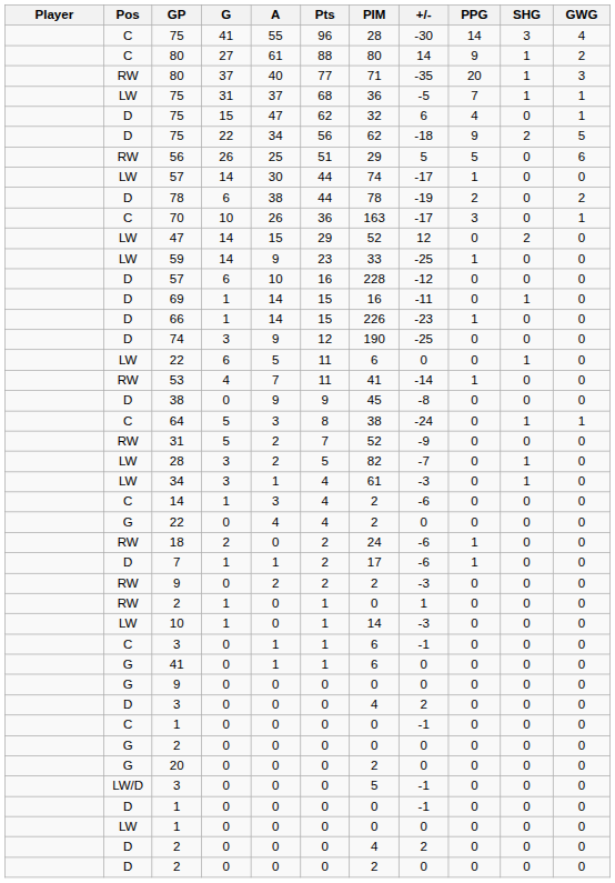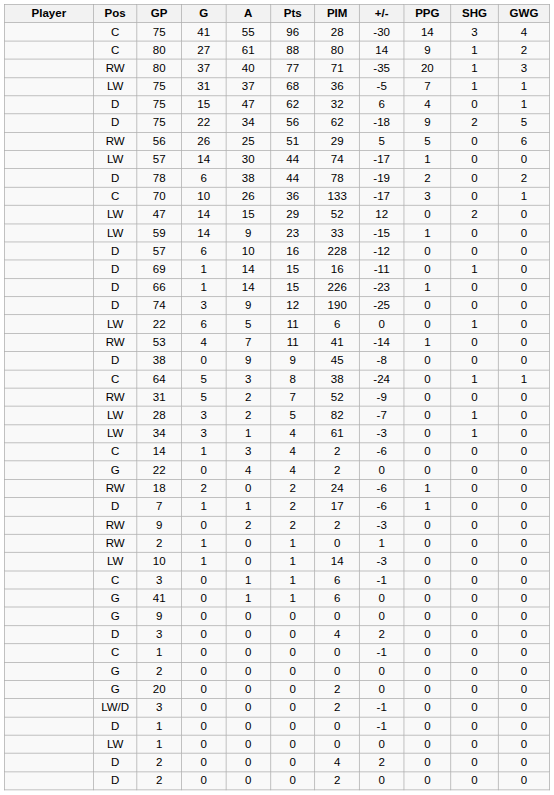 <table class="wikitable sortable" width="60%">
 <tr ALIGN="center">
 <th bgcolor="#DDDDFF" width="10%">Player</th>
 <th bgcolor="#DDDDFF" width="3%" title="Position">Pos</th>
 <th bgcolor="#DDDDFF" width="5%" title="Games played">GP</th>
 <th bgcolor="#DDDDFF" width="5%" title="Goals">G</th>
 <th bgcolor="#DDDDFF" width="5%" title="Assists">A</th>
 <th bgcolor="#DDDDFF" width="5%" title="Points">Pts</th>
 <th bgcolor="#DDDDFF" width="5%" title="Penalties in Minutes">PIM</th>
 <th bgcolor="#DDDDFF" width="5%" title="Plus/Minus">+/-</th>
 <th bgcolor="#DDDDFF" width="5%" title="Power Play Goals">PPG</th>
 <th bgcolor="#DDDDFF" width="5%" title="Short-handed Goals">SHG</th>
 <th bgcolor="#DDDDFF" width="5%" title="Game-winning Goals">GWG</th>
 </tr>
 <tr align="center">
 <td align="right"></td>
 <td>C</td>
 <td>75</td>
 <td>41</td>
 <td>55</td>
 <td>96</td>
 <td>28</td>
 <td>-30</td>
 <td>14</td>
 <td>3</td>
 <td>4</td>
 </tr>
 <tr align="center">
 <td align="right"></td>
 <td>C</td>
 <td>80</td>
 <td>27</td>
 <td>61</td>
 <td>88</td>
 <td>80</td>
 <td>14</td>
 <td>9</td>
 <td>1</td>
 <td>2</td>
 </tr>
 <tr align="center">
 <td align="right"></td>
 <td>RW</td>
 <td>80</td>
 <td>37</td>
 <td>40</td>
 <td>77</td>
 <td>71</td>
 <td>-35</td>
 <td>20</td>
 <td>1</td>
 <td>3</td>
 </tr>
 <tr align="center">
 <td align="right"></td>
 <td>LW</td>
 <td>75</td>
 <td>31</td>
 <td>37</td>
 <td>68</td>
 <td>36</td>
 <td>-5</td>
 <td>7</td>
 <td>1</td>
 <td>1</td>
 </tr>
 <tr align="center">
 <td align="right"></td>
 <td>D</td>
 <td>75</td>
 <td>15</td>
 <td>47</td>
 <td>62</td>
 <td>32</td>
 <td>6</td>
 <td>4</td>
 <td>0</td>
 <td>1</td>
 </tr>
 <tr align="center">
 <td align="right"></td>
 <td>D</td>
 <td>75</td>
 <td>22</td>
 <td>34</td>
 <td>56</td>
 <td>62</td>
 <td>-18</td>
 <td>9</td>
 <td>2</td>
 <td>5</td>
 </tr>
 <tr align="center">
 <td align="right"></td>
 <td>RW</td>
 <td>56</td>
 <td>26</td>
 <td>25</td>
 <td>51</td>
 <td>29</td>
 <td>5</td>
 <td>5</td>
 <td>0</td>
 <td>6</td>
 </tr>
 <tr align="center">
 <td align="right"></td>
 <td>LW</td>
 <td>57</td>
 <td>14</td>
 <td>30</td>
 <td>44</td>
 <td>74</td>
 <td>-17</td>
 <td>1</td>
 <td>0</td>
 <td>0</td>
 </tr>
 <tr align="center">
 <td align="right"></td>
 <td>D</td>
 <td>78</td>
 <td>6</td>
 <td>38</td>
 <td>44</td>
 <td>78</td>
 <td>-19</td>
 <td>2</td>
 <td>0</td>
 <td>2</td>
 </tr>
 <tr align="center">
 <td align="right"></td>
 <td>C</td>
 <td>70</td>
 <td>10</td>
 <td>26</td>
 <td>36</td>
-<td>163</td>
+<td>133</td>
 <td>-17</td>
 <td>3</td>
 <td>0</td>
 <td>1</td>
 </tr>
 <tr align="center">
 <td align="right"></td>
 <td>LW</td>
 <td>47</td>
 <td>14</td>
 <td>15</td>
 <td>29</td>
 <td>52</td>
 <td>12</td>
 <td>0</td>
 <td>2</td>
 <td>0</td>
 </tr>
 <tr align="center">
 <td align="right"></td>
 <td>LW</td>
 <td>59</td>
 <td>14</td>
 <td>9</td>
 <td>23</td>
 <td>33</td>
-<td>-25</td>
+<td>-15</td>
 <td>1</td>
 <td>0</td>
 <td>0</td>
 </tr>
 <tr align="center">
 <td align="right"></td>
 <td>D</td>
 <td>57</td>
 <td>6</td>
 <td>10</td>
 <td>16</td>
 <td>228</td>
 <td>-12</td>
 <td>0</td>
 <td>0</td>
 <td>0</td>
 </tr>
 <tr align="center">
 <td align="right"></td>
 <td>D</td>
 <td>69</td>
 <td>1</td>
 <td>14</td>
 <td>15</td>
 <td>16</td>
 <td>-11</td>
 <td>0</td>
 <td>1</td>
 <td>0</td>
 </tr>
 <tr align="center">
 <td align="right"></td>
 <td>D</td>
 <td>66</td>
 <td>1</td>
 <td>14</td>
 <td>15</td>
 <td>226</td>
 <td>-23</td>
 <td>1</td>
 <td>0</td>
 <td>0</td>
 </tr>
 <tr align="center">
 <td align="right"></td>
 <td>D</td>
 <td>74</td>
 <td>3</td>
 <td>9</td>
 <td>12</td>
 <td>190</td>
 <td>-25</td>
 <td>0</td>
 <td>0</td>
 <td>0</td>
 </tr>
 <tr align="center">
 <td align="right"></td>
 <td>LW</td>
 <td>22</td>
 <td>6</td>
 <td>5</td>
 <td>11</td>
 <td>6</td>
 <td>0</td>
 <td>0</td>
 <td>1</td>
 <td>0</td>
 </tr>
 <tr align="center">
 <td align="right"></td>
 <td>RW</td>
 <td>53</td>
 <td>4</td>
 <td>7</td>
 <td>11</td>
 <td>41</td>
 <td>-14</td>
 <td>1</td>
 <td>0</td>
 <td>0</td>
 </tr>
 <tr align="center">
 <td align="right"></td>
 <td>D</td>
 <td>38</td>
 <td>0</td>
 <td>9</td>
 <td>9</td>
 <td>45</td>
 <td>-8</td>
 <td>0</td>
 <td>0</td>
 <td>0</td>
 </tr>
 <tr align="center">
 <td align="right"></td>
 <td>C</td>
 <td>64</td>
 <td>5</td>
 <td>3</td>
 <td>8</td>
 <td>38</td>
 <td>-24</td>
 <td>0</td>
 <td>1</td>
 <td>1</td>
 </tr>
 <tr align="center">
 <td align="right"></td>
 <td>RW</td>
 <td>31</td>
 <td>5</td>
 <td>2</td>
 <td>7</td>
 <td>52</td>
 <td>-9</td>
 <td>0</td>
 <td>0</td>
 <td>0</td>
 </tr>
 <tr align="center">
 <td align="right"></td>
 <td>LW</td>
 <td>28</td>
 <td>3</td>
 <td>2</td>
 <td>5</td>
 <td>82</td>
 <td>-7</td>
 <td>0</td>
 <td>1</td>
 <td>0</td>
 </tr>
 <tr align="center">
 <td align="right"></td>
 <td>LW</td>
 <td>34</td>
 <td>3</td>
 <td>1</td>
 <td>4</td>
 <td>61</td>
 <td>-3</td>
 <td>0</td>
 <td>1</td>
 <td>0</td>
 </tr>
 <tr align="center">
 <td align="right"></td>
 <td>C</td>
 <td>14</td>
 <td>1</td>
 <td>3</td>
 <td>4</td>
 <td>2</td>
 <td>-6</td>
 <td>0</td>
 <td>0</td>
 <td>0</td>
 </tr>
 <tr align="center">
 <td align="right"></td>
 <td>G</td>
 <td>22</td>
 <td>0</td>
 <td>4</td>
 <td>4</td>
 <td>2</td>
 <td>0</td>
 <td>0</td>
 <td>0</td>
 <td>0</td>
 </tr>
 <tr align="center">
 <td align="right"></td>
 <td>RW</td>
 <td>18</td>
 <td>2</td>
 <td>0</td>
 <td>2</td>
 <td>24</td>
 <td>-6</td>
 <td>1</td>
 <td>0</td>
 <td>0</td>
 </tr>
 <tr align="center">
 <td align="right"></td>
 <td>D</td>
 <td>7</td>
 <td>1</td>
 <td>1</td>
 <td>2</td>
 <td>17</td>
 <td>-6</td>
 <td>1</td>
 <td>0</td>
 <td>0</td>
 </tr>
 <tr align="center">
 <td align="right"></td>
 <td>RW</td>
 <td>9</td>
 <td>0</td>
 <td>2</td>
 <td>2</td>
 <td>2</td>
 <td>-3</td>
 <td>0</td>
 <td>0</td>
 <td>0</td>
 </tr>
 <tr align="center">
 <td align="right"></td>
 <td>RW</td>
 <td>2</td>
 <td>1</td>
 <td>0</td>
 <td>1</td>
 <td>0</td>
 <td>1</td>
 <td>0</td>
 <td>0</td>
 <td>0</td>
 </tr>
 <tr align="center">
 <td align="right"></td>
 <td>LW</td>
 <td>10</td>
 <td>1</td>
 <td>0</td>
 <td>1</td>
 <td>14</td>
 <td>-3</td>
 <td>0</td>
 <td>0</td>
 <td>0</td>
 </tr>
 <tr align="center">
 <td align="right"></td>
 <td>C</td>
 <td>3</td>
 <td>0</td>
 <td>1</td>
 <td>1</td>
 <td>6</td>
 <td>-1</td>
 <td>0</td>
 <td>0</td>
 <td>0</td>
 </tr>
 <tr align="center">
 <td align="right"></td>
 <td>G</td>
 <td>41</td>
 <td>0</td>
 <td>1</td>
 <td>1</td>
 <td>6</td>
 <td>0</td>
 <td>0</td>
 <td>0</td>
 <td>0</td>
 </tr>
 <tr align="center">
 <td align="right"></td>
 <td>G</td>
 <td>9</td>
 <td>0</td>
 <td>0</td>
 <td>0</td>
 <td>0</td>
 <td>0</td>
 <td>0</td>
 <td>0</td>
 <td>0</td>
 </tr>
 <tr align="center">
 <td align="right"></td>
 <td>D</td>
 <td>3</td>
 <td>0</td>
 <td>0</td>
 <td>0</td>
 <td>4</td>
 <td>2</td>
 <td>0</td>
 <td>0</td>
 <td>0</td>
 </tr>
 <tr align="center">
 <td align="right"></td>
 <td>C</td>
 <td>1</td>
 <td>0</td>
 <td>0</td>
 <td>0</td>
 <td>0</td>
 <td>-1</td>
 <td>0</td>
 <td>0</td>
 <td>0</td>
 </tr>
 <tr align="center">
 <td align="right"></td>
 <td>G</td>
 <td>2</td>
 <td>0</td>
 <td>0</td>
 <td>0</td>
 <td>0</td>
 <td>0</td>
 <td>0</td>
 <td>0</td>
 <td>0</td>
 </tr>
 <tr align="center">
 <td align="right"></td>
 <td>G</td>
 <td>20</td>
 <td>0</td>
 <td>0</td>
 <td>0</td>
 <td>2</td>
 <td>0</td>
 <td>0</td>
 <td>0</td>
 <td>0</td>
 </tr>
 <tr align="center">
 <td align="right"></td>
 <td>LW/D</td>
 <td>3</td>
 <td>0</td>
 <td>0</td>
 <td>0</td>
-<td>5</td>
+<td>2</td>
 <td>-1</td>
 <td>0</td>
 <td>0</td>
 <td>0</td>
 </tr>
 <tr align="center">
 <td align="right"></td>
 <td>D</td>
 <td>1</td>
 <td>0</td>
 <td>0</td>
 <td>0</td>
 <td>0</td>
 <td>-1</td>
 <td>0</td>
 <td>0</td>
 <td>0</td>
 </tr>
 <tr align="center">
 <td align="right"></td>
 <td>LW</td>
 <td>1</td>
 <td>0</td>
 <td>0</td>
 <td>0</td>
 <td>0</td>
 <td>0</td>
 <td>0</td>
 <td>0</td>
 <td>0</td>
 </tr>
 <tr align="center">
 <td align="right"></td>
 <td>D</td>
 <td>2</td>
 <td>0</td>
 <td>0</td>
 <td>0</td>
 <td>4</td>
 <td>2</td>
 <td>0</td>
 <td>0</td>
 <td>0</td>
 </tr>
 <tr align="center">
 <td align="right"></td>
 <td>D</td>
 <td>2</td>
 <td>0</td>
 <td>0</td>
 <td>0</td>
 <td>2</td>
 <td>0</td>
 <td>0</td>
 <td>0</td>
 <td>0</td>
 </tr>
 </table>
